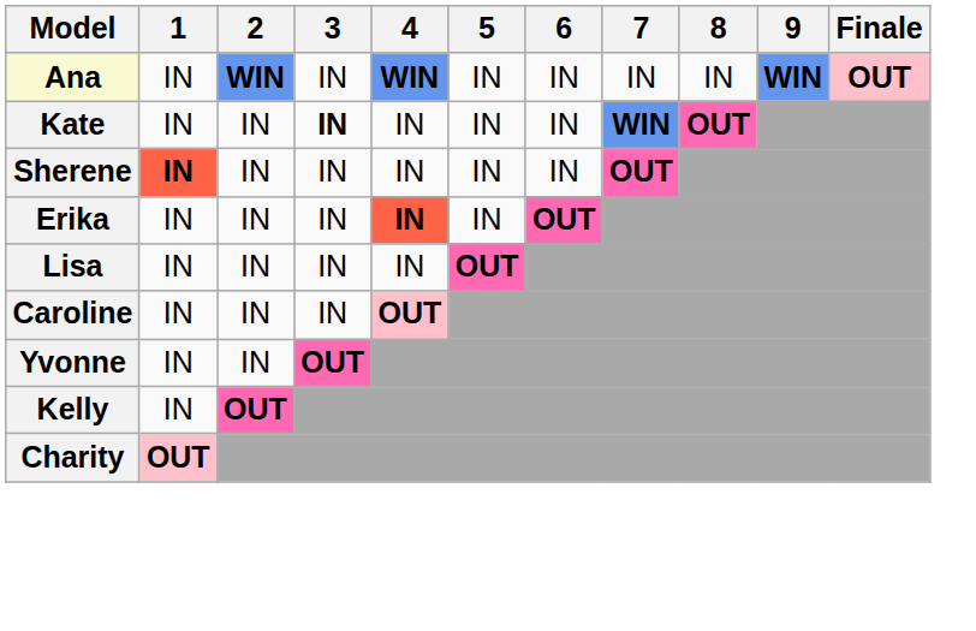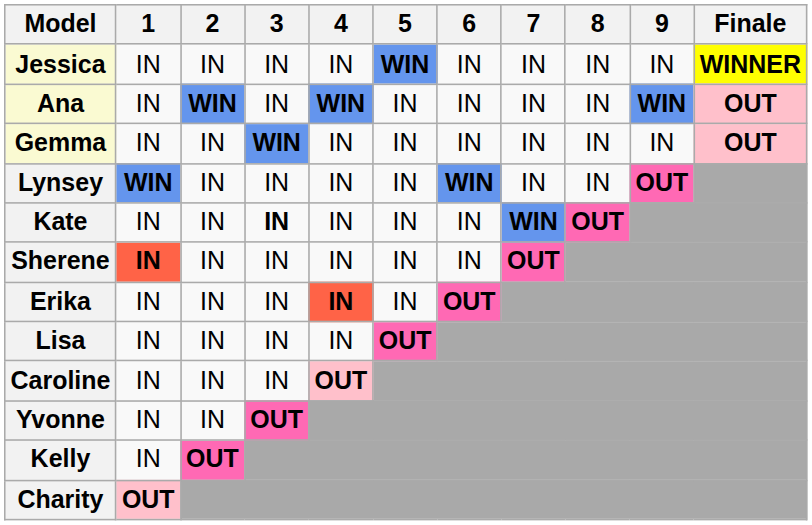 <table class="wikitable" style="text-align:center">
 <tr>
 <th>Model</th>
 <th>1</th>
 <th>2</th>
 <th>3</th>
 <th>4</th>
 <th>5</th>
 <th>6</th>
 <th>7</th>
 <th>8</th>
 <th>9</th>
 <th>Finale</th>
 </tr>
 <tr>
+<th style="background:#FAFAD2;">Jessica</th>
+<td>IN</td>
+<td>IN</td>
+<td>IN</td>
+<td>IN</td>
+<td style="background:cornflowerblue;"><strong>WIN</strong></td>
+<td>IN</td>
+<td>IN</td>
+<td>IN</td>
+<td>IN</td>
+<td style="background:yellow;"><strong>WINNER</strong></td>
+</tr>
+<tr>
 <th style="background:#FAFAD2;">Ana</th>
 <td>IN</td>
 <td style="background:cornflowerblue;"><strong>WIN</strong></td>
 <td>IN</td>
 <td style="background:cornflowerblue;"><strong>WIN</strong></td>
 <td>IN</td>
 <td>IN</td>
 <td>IN</td>
 <td>IN</td>
 <td style="background:cornflowerblue;"><strong>WIN</strong></td>
 <td style="background:pink;"><strong>OUT</strong></td>
+</tr>
+<tr>
+<th style="background:#FAFAD2;">Gemma</th>
+<td>IN</td>
+<td>IN</td>
+<td style="background:cornflowerblue;"><strong>WIN</strong></td>
+<td>IN</td>
+<td>IN</td>
+<td>IN</td>
+<td>IN</td>
+<td>IN</td>
+<td>IN</td>
+<td style="background:pink;"><strong>OUT</strong></td>
+</tr>
+<tr>
+<th>Lynsey</th>
+<td style="background:cornflowerblue;"><strong>WIN</strong></td>
+<td>IN</td>
+<td>IN</td>
+<td>IN</td>
+<td>IN</td>
+<td style="background:cornflowerblue;"><strong>WIN</strong></td>
+<td>IN</td>
+<td>IN</td>
+<td style="background:hotpink;"><strong>OUT</strong></td>
+<td style="background:darkgrey;"></td>
 </tr>
 <tr>
 <th>Kate</th>
 <td>IN</td>
 <td>IN</td>
 <td><strong>IN</strong></td>
 <td>IN</td>
 <td>IN</td>
 <td>IN</td>
 <td style="background:cornflowerblue;"><strong>WIN</strong></td>
 <td style="background:hotpink;"><strong>OUT</strong></td>
 <td colspan="2" style="background:darkgrey;"></td>
 </tr>
 <tr>
 <th>Sherene</th>
 <td style="background:tomato;"><strong>IN</strong></td>
 <td>IN</td>
 <td>IN</td>
 <td>IN</td>
 <td>IN</td>
 <td>IN</td>
 <td style="background:hotpink;"><strong>OUT</strong></td>
 <td colspan="3" style="background:darkgrey;"></td>
 </tr>
 <tr>
 <th>Erika</th>
 <td>IN</td>
 <td>IN</td>
 <td>IN</td>
 <td style="background:tomato;"><strong>IN</strong></td>
 <td>IN</td>
 <td style="background:hotpink;"><strong>OUT</strong></td>
 <td colspan="4" style="background:darkgrey;"></td>
 </tr>
 <tr>
 <th>Lisa</th>
 <td>IN</td>
 <td>IN</td>
 <td>IN</td>
 <td>IN</td>
 <td style="background:hotpink;"><strong>OUT</strong></td>
 <td colspan="5" style="background:darkgrey;"></td>
 </tr>
 <tr>
 <th>Caroline</th>
 <td>IN</td>
 <td>IN</td>
 <td>IN</td>
 <td style="background:pink;"><strong>OUT</strong></td>
 <td colspan="6" style="background:darkgrey;"></td>
 </tr>
 <tr>
 <th>Yvonne</th>
 <td>IN</td>
 <td>IN</td>
 <td style="background:hotpink;"><strong>OUT</strong></td>
 <td colspan="7" style="background:darkgrey;"></td>
 </tr>
 <tr>
 <th>Kelly</th>
 <td>IN</td>
 <td style="background:hotpink;"><strong>OUT</strong></td>
 <td colspan="8" style="background:darkgrey;"></td>
 </tr>
 <tr>
 <th>Charity</th>
 <td style="background:pink;"><strong>OUT</strong></td>
 <td colspan="9" style="background:darkgrey;"></td>
 </tr>
 </table>
